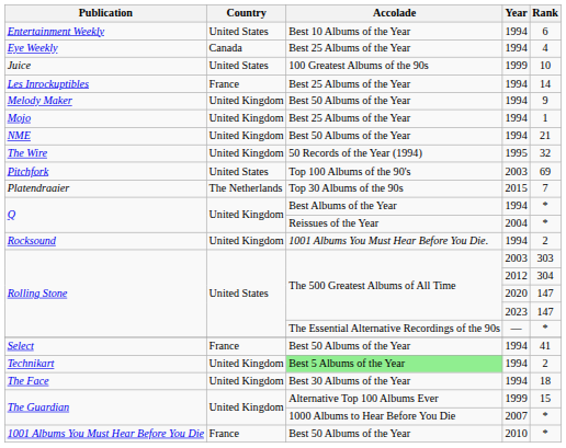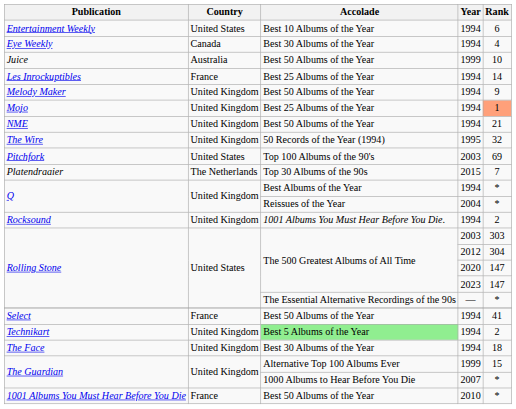 <table class="wikitable">
 <tr>
 <th>Publication</th>
 <th>Country</th>
 <th>Accolade</th>
 <th>Year</th>
 <th style="text-align:center;">Rank</th>
 </tr>
 <tr>
 <td><em><a href='#'>Entertainment Weekly</a></em></td>
 <td>United States</td>
 <td>Best 10 Albums of the Year</td>
 <td>1994</td>
 <td style="text-align:center;">6</td>
 </tr>
 <tr>
 <td><em><a href='#'>Eye Weekly</a></em></td>
 <td>Canada</td>
-<td>Best 25 Albums of the Year</td>
+<td>Best 30 Albums of the Year</td>
 <td>1994</td>
 <td style="text-align:center;">4</td>
 </tr>
 <tr>
 <td><em>Juice</em></td>
-<td>United States</td>
-<td>100 Greatest Albums of the 90s</td>
+<td>Australia</td>
+<td>Best 50 Albums of the Year</td>
 <td>1999</td>
 <td style="text-align:center;">10</td>
 </tr>
 <tr>
 <td><em><a href='#'>Les Inrockuptibles</a></em></td>
 <td>France</td>
 <td>Best 25 Albums of the Year</td>
 <td>1994</td>
 <td style="text-align:center;">14</td>
 </tr>
 <tr>
 <td><em><a href='#'>Melody Maker</a></em></td>
 <td>United Kingdom</td>
 <td>Best 50 Albums of the Year</td>
 <td>1994</td>
 <td style="text-align:center;">9</td>
 </tr>
 <tr>
 <td><em><a href='#'>Mojo</a></em></td>
 <td>United Kingdom</td>
 <td>Best 25 Albums of the Year</td>
 <td>1994</td>
-<td style="text-align:center;">1</td>
+<td style="background: lightsalmon; text-align:center;">1</td>
 </tr>
 <tr>
 <td><em><a href='#'>NME</a></em></td>
 <td>United Kingdom</td>
 <td>Best 50 Albums of the Year</td>
 <td>1994</td>
 <td style="text-align:center;">21</td>
 </tr>
 <tr>
 <td><em><a href='#'>The Wire</a></em></td>
 <td>United Kingdom</td>
 <td>50 Records of the Year (1994)</td>
 <td>1995</td>
 <td style="text-align:center;">32</td>
 </tr>
 <tr>
 <td><em><a href='#'>Pitchfork</a></em></td>
 <td>United States</td>
 <td>Top 100 Albums of the 90's</td>
 <td>2003</td>
 <td style="text-align:center;">69</td>
 </tr>
 <tr>
 <td><em>Platendraaier</em></td>
 <td>The Netherlands</td>
 <td>Top 30 Albums of the 90s</td>
 <td>2015</td>
 <td style="text-align:center;">7</td>
 </tr>
 <tr>
 <td rowspan=2><em><a href='#'>Q</a></em></td>
 <td rowspan=2>United Kingdom</td>
 <td>Best Albums of the Year</td>
 <td>1994</td>
 <td style="text-align:center;">*</td>
 </tr>
 <tr>
 <td>Reissues of the Year</td>
 <td>2004</td>
 <td style="text-align:center;">*</td>
 </tr>
 <tr>
 <td><em><a href='#'>Rocksound</a></em></td>
 <td>United Kingdom</td>
 <td><em>1001 Albums You Must Hear Before You Die</em>.</td>
 <td>1994</td>
 <td style="text-align:center;">2</td>
 </tr>
 <tr>
 <td rowspan=5><em><a href='#'>Rolling Stone</a></em></td>
 <td rowspan=5>United States</td>
 <td rowspan=4>The 500 Greatest Albums of All Time</td>
 <td>2003</td>
 <td style="text-align:center;">303</td>
 </tr>
 <tr>
 <td>2012</td>
 <td style="text-align:center;">304</td>
 </tr>
 <tr>
 <td>2020</td>
 <td style="text-align:center;">147</td>
 </tr>
 <tr>
 <td>2023</td>
 <td style="text-align:center;">147</td>
 </tr>
 <tr>
 <td>The Essential Alternative Recordings of the 90s</td>
 <td style="text-align:center;">—</td>
 <td style="text-align:center;">*</td>
 </tr>
 <tr>
 </tr>
 <tr>
 <td><em><a href='#'>Select</a></em></td>
 <td>France</td>
 <td>Best 50 Albums of the Year</td>
 <td>1994</td>
 <td style="text-align:center;">41</td>
 </tr>
 <tr>
 <td><em><a href='#'>Technikart</a></em></td>
 <td>United Kingdom</td>
 <td style="background: lightgreen;">Best 5 Albums of the Year</td>
 <td>1994</td>
 <td style="text-align:center;">2</td>
 </tr>
 <tr>
 <td><em><a href='#'>The Face</a></em></td>
 <td>United Kingdom</td>
 <td>Best 30 Albums of the Year</td>
 <td>1994</td>
 <td style="text-align:center;">18</td>
 </tr>
 <tr>
 <td rowspan=2><em><a href='#'>The Guardian</a></em></td>
 <td rowspan=2>United Kingdom</td>
 <td>Alternative Top 100 Albums Ever</td>
 <td>1999</td>
 <td style="text-align:center;">15</td>
 </tr>
 <tr>
 <td>1000 Albums to Hear Before You Die</td>
 <td>2007</td>
 <td style="text-align:center;">*</td>
 </tr>
 <tr>
 <td><em><a href='#'>1001 Albums You Must Hear Before You Die</a></em></td>
 <td>France</td>
 <td>Best 50 Albums of the Year</td>
 <td>2010</td>
 <td style="text-align:center;">*<br></td>
 </tr>
 </table>
